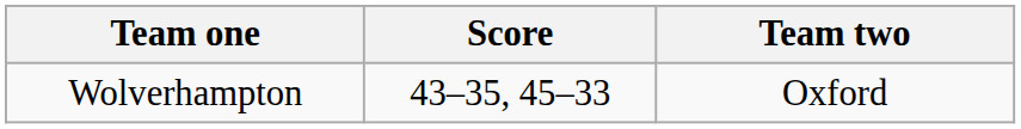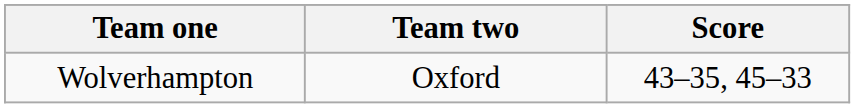 <table class="wikitable" style="text-align: center">
 <tr>
 <th width=150>Team one</th>
+<th width=150>Team two</th>
 <th width=120>Score</th>
-<th width=150>Team two</th>
 </tr>
 <tr>
 <td>Wolverhampton</td>
+<td>Oxford</td>
 <td>43–35, 45–33</td>
-<td>Oxford</td>
 </tr>
 </table>
